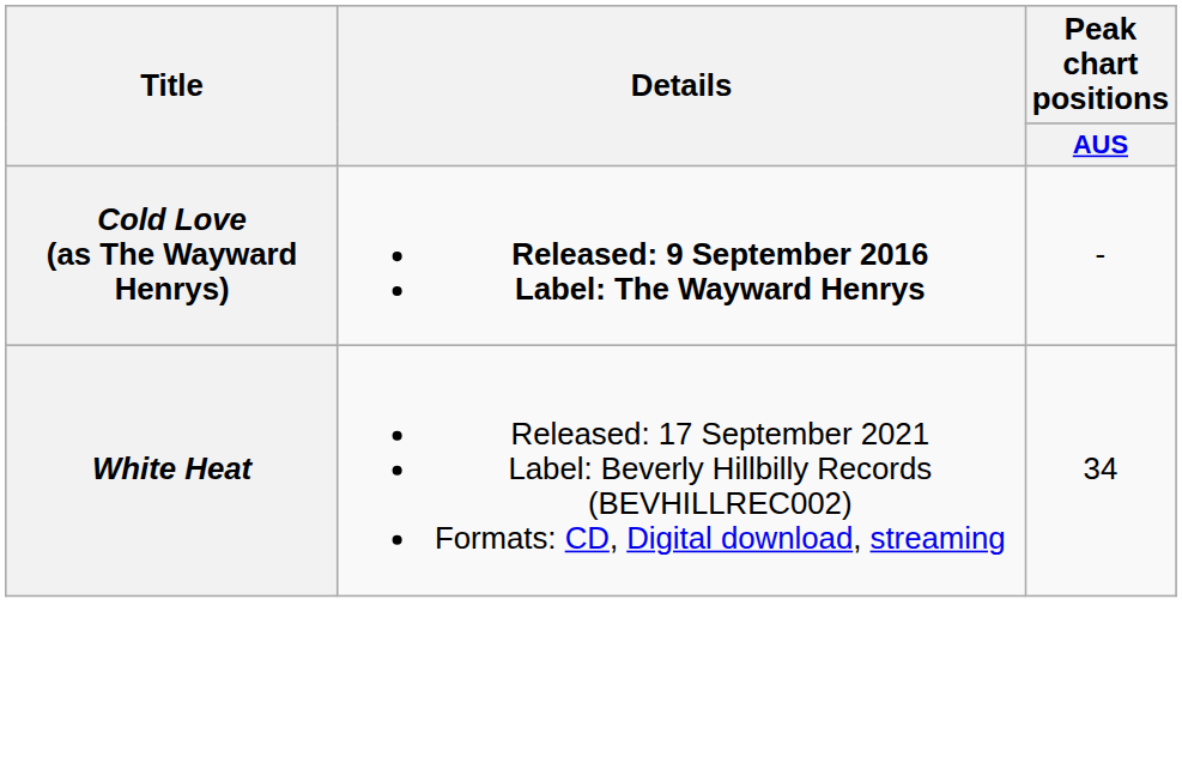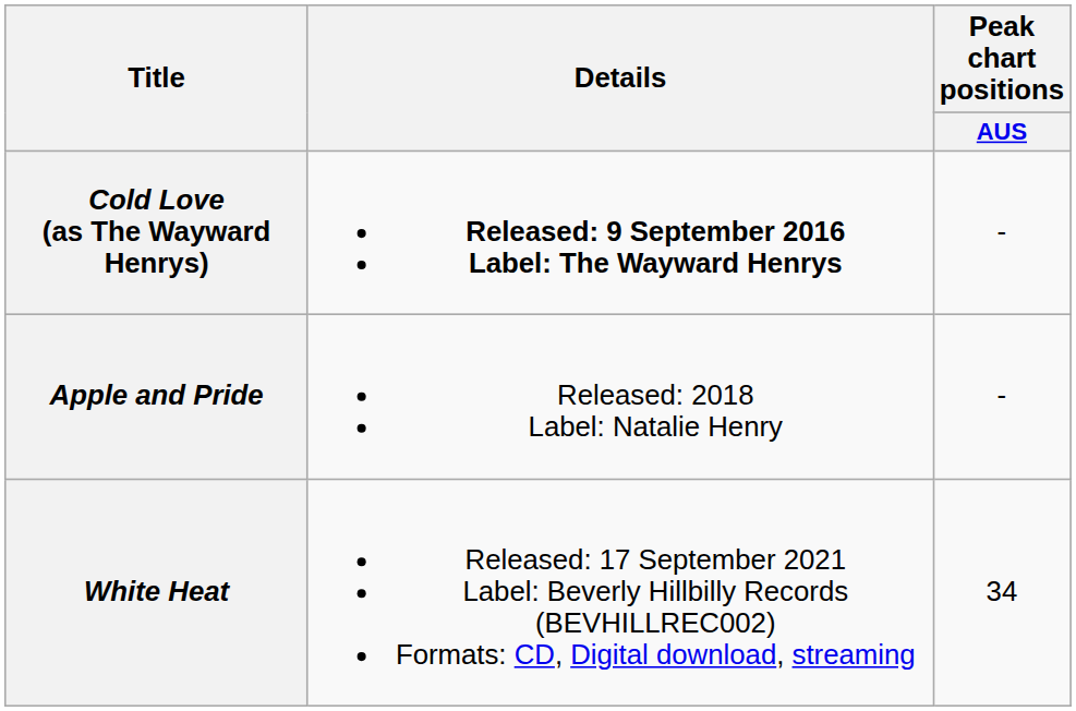 <table class="wikitable plainrowheaders" style="text-align:center;">
 <tr>
 <th scope="col" rowspan="2">Title</th>
 <th scope="col" rowspan="2">Details</th>
 <th scope="col" colspan="1">Peak chart positions</th>
 </tr>
 <tr>
 <th scope="col" style="width:2.75em;font-size:85%;"><a href='#'>AUS</a><br></th>
 </tr>
 <tr>
 <th scope="row"><em>Cold Love</em> <br> (as The Wayward Henrys)</th>
 <td><strong><br><ul><li>Released: 9 September 2016</li><li>Label: The Wayward Henrys</li></ul></strong></td>
 <td>-</td>
 </tr>
 <tr>
+<th scope="row"><em>Apple and Pride</em></th>
+<td><br><ul><li>Released: 2018</li><li>Label: Natalie Henry</li></ul></td>
+<td>-</td>
+</tr>
+<tr>
 <th scope="row"><em>White Heat</em></th>
 <td><br><ul><li>Released: 17 September 2021</li><li>Label: Beverly Hillbilly Records (BEVHILLREC002)</li><li>Formats: <a href='#'>CD</a>, <a href='#'>Digital download</a>, <a href='#'>streaming</a></li></ul></td>
 <td>34</td>
 </tr>
 </table>
